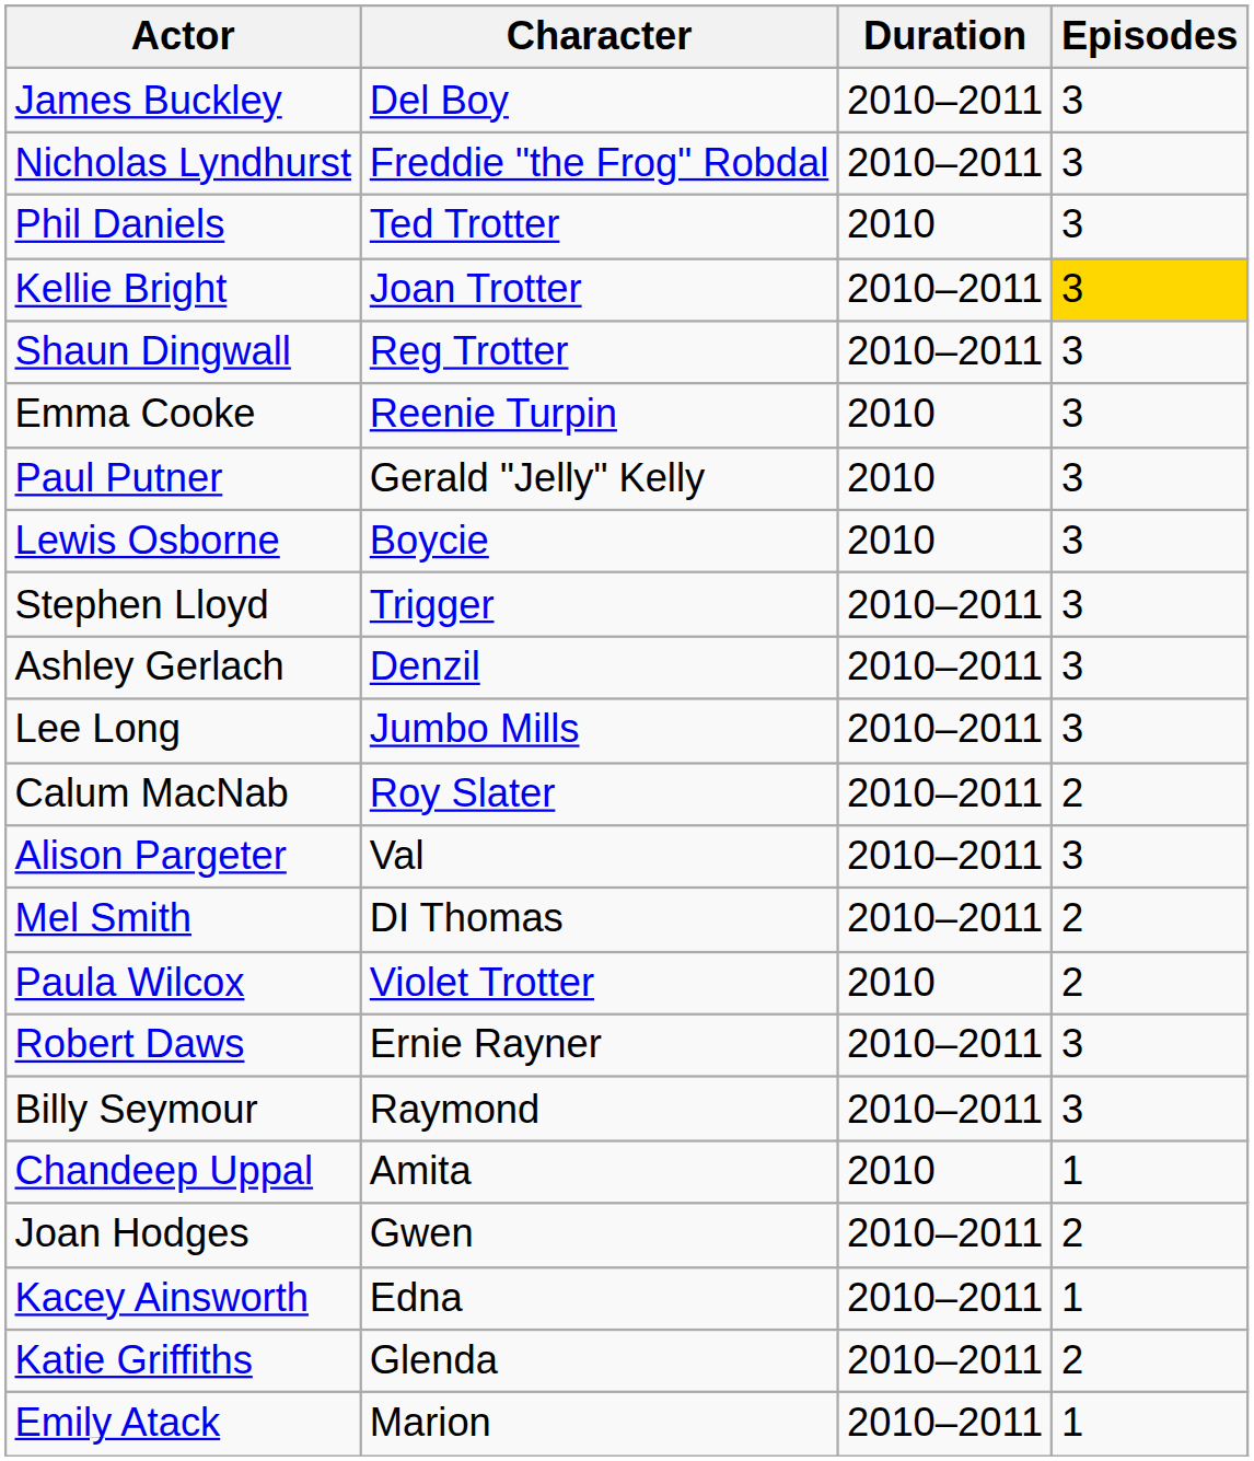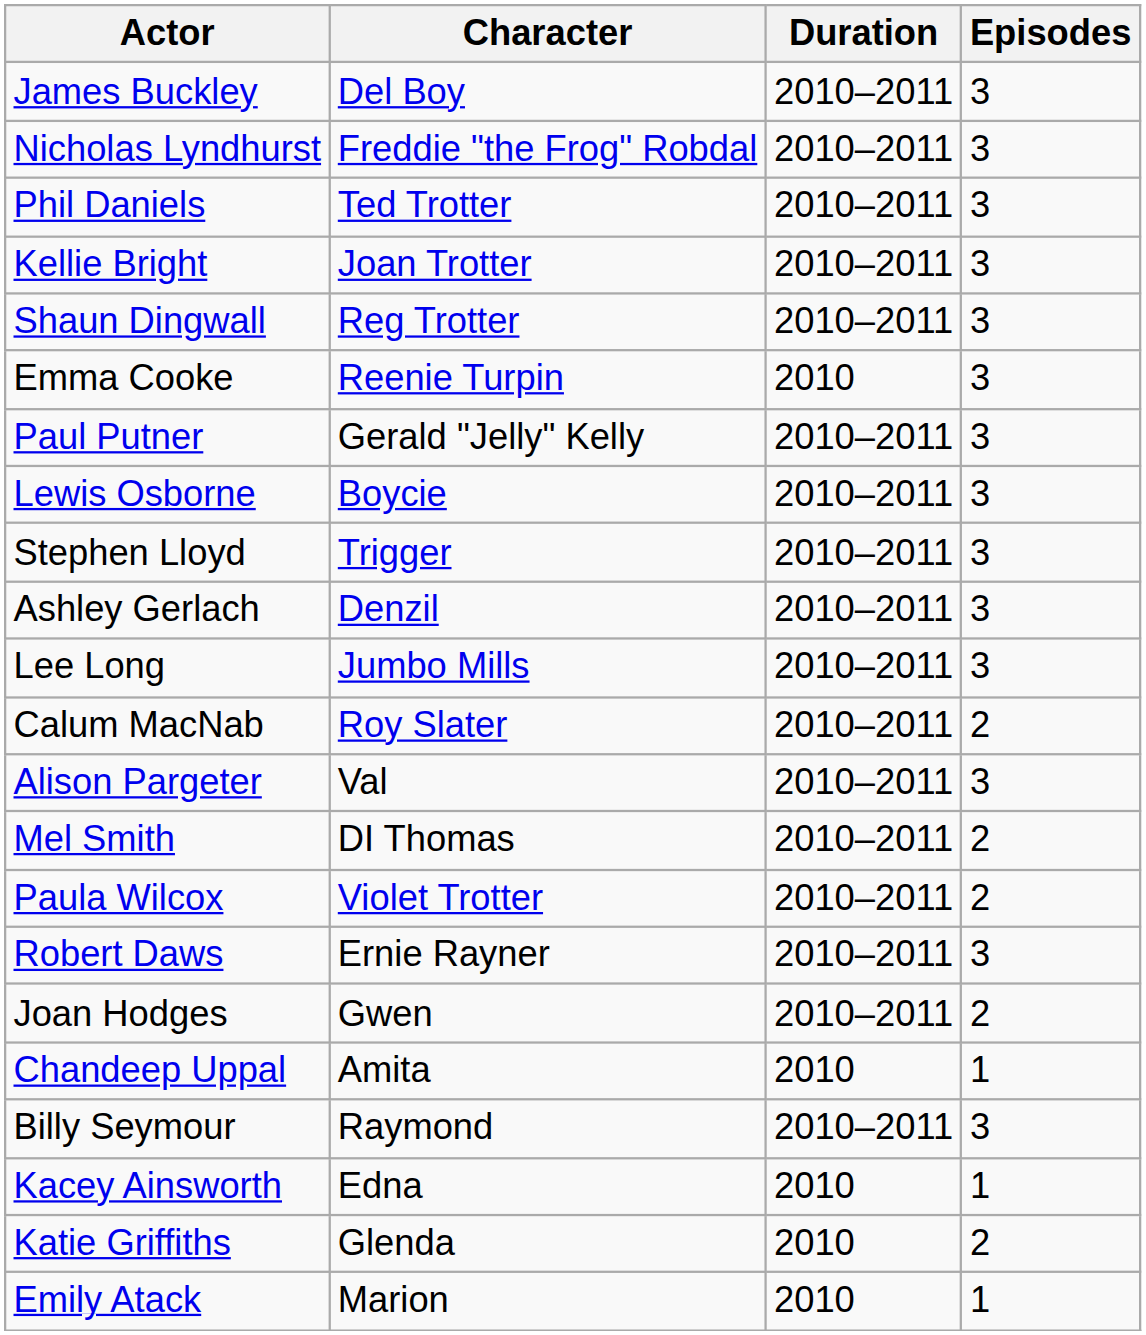 <table class="wikitable sortable">
 <tr>
 <th>Actor</th>
 <th>Character</th>
 <th>Duration</th>
 <th>Episodes</th>
 </tr>
 <tr>
 <td><a href='#'>James Buckley</a></td>
 <td><a href='#'>Del Boy</a></td>
 <td>2010–2011</td>
 <td>3</td>
 </tr>
 <tr>
 <td><a href='#'>Nicholas Lyndhurst</a></td>
 <td><a href='#'>Freddie "the Frog" Robdal</a></td>
 <td>2010–2011</td>
 <td>3</td>
 </tr>
 <tr>
 <td><a href='#'>Phil Daniels</a></td>
 <td><a href='#'>Ted Trotter</a></td>
-<td>2010</td>
+<td>2010–2011</td>
 <td>3</td>
 </tr>
 <tr>
 <td><a href='#'>Kellie Bright</a></td>
 <td><a href='#'>Joan Trotter</a></td>
 <td>2010–2011</td>
-<td style="background: gold;">3</td>
+<td>3</td>
 </tr>
 <tr>
 <td><a href='#'>Shaun Dingwall</a></td>
 <td><a href='#'>Reg Trotter</a></td>
 <td>2010–2011</td>
 <td>3</td>
 </tr>
 <tr>
 <td>Emma Cooke</td>
 <td><a href='#'>Reenie Turpin</a></td>
 <td>2010</td>
 <td>3</td>
 </tr>
 <tr>
 <td><a href='#'>Paul Putner</a></td>
 <td>Gerald "Jelly" Kelly</td>
-<td>2010</td>
+<td>2010–2011</td>
 <td>3</td>
 </tr>
 <tr>
 <td><a href='#'>Lewis Osborne</a></td>
 <td><a href='#'>Boycie</a></td>
-<td>2010</td>
+<td>2010–2011</td>
 <td>3</td>
 </tr>
 <tr>
 <td>Stephen Lloyd</td>
 <td><a href='#'>Trigger</a></td>
 <td>2010–2011</td>
 <td>3</td>
 </tr>
 <tr>
 <td>Ashley Gerlach</td>
 <td><a href='#'>Denzil</a></td>
 <td>2010–2011</td>
 <td>3</td>
 </tr>
 <tr>
 <td>Lee Long</td>
 <td><a href='#'>Jumbo Mills</a></td>
 <td>2010–2011</td>
 <td>3</td>
 </tr>
 <tr>
 <td>Calum MacNab</td>
 <td><a href='#'>Roy Slater</a></td>
 <td>2010–2011</td>
 <td>2</td>
 </tr>
 <tr>
 <td><a href='#'>Alison Pargeter</a></td>
 <td>Val</td>
 <td>2010–2011</td>
 <td>3</td>
 </tr>
 <tr>
 <td><a href='#'>Mel Smith</a></td>
 <td>DI Thomas</td>
 <td>2010–2011</td>
 <td>2</td>
 </tr>
 <tr>
 <td><a href='#'>Paula Wilcox</a></td>
 <td><a href='#'>Violet Trotter</a></td>
-<td>2010</td>
+<td>2010–2011</td>
 <td>2</td>
 </tr>
 <tr>
 <td><a href='#'>Robert Daws</a></td>
 <td>Ernie Rayner</td>
 <td>2010–2011</td>
 <td>3</td>
 </tr>
 <tr>
-<td>Billy Seymour</td>
-<td>Raymond</td>
+<td>Joan Hodges</td>
+<td>Gwen</td>
 <td>2010–2011</td>
-<td>3</td>
+<td>2</td>
 </tr>
 <tr>
 <td><a href='#'>Chandeep Uppal</a></td>
 <td>Amita</td>
 <td>2010</td>
 <td>1</td>
 </tr>
 <tr>
-<td>Joan Hodges</td>
-<td>Gwen</td>
+<td>Billy Seymour</td>
+<td>Raymond</td>
 <td>2010–2011</td>
-<td>2</td>
+<td>3</td>
 </tr>
 <tr>
 <td><a href='#'>Kacey Ainsworth</a></td>
 <td>Edna</td>
-<td>2010–2011</td>
+<td>2010</td>
 <td>1</td>
 </tr>
 <tr>
 <td><a href='#'>Katie Griffiths</a></td>
 <td>Glenda</td>
-<td>2010–2011</td>
+<td>2010</td>
 <td>2</td>
 </tr>
 <tr>
 <td><a href='#'>Emily Atack</a></td>
 <td>Marion</td>
-<td>2010–2011</td>
+<td>2010</td>
 <td>1</td>
 </tr>
 <tr>
 </tr>
 </table>
